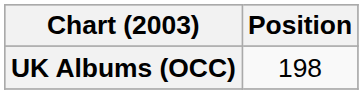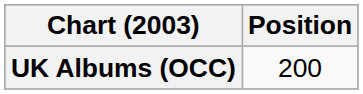 <table class="wikitable plainrowheaders" style="text-align:center">
 <tr>
 <th scope="col">Chart (2003)</th>
 <th scope="col">Position</th>
 </tr>
 <tr>
 <th scope="row">UK Albums (OCC)</th>
-<td>198</td>
+<td>200</td>
 </tr>
 </table>
